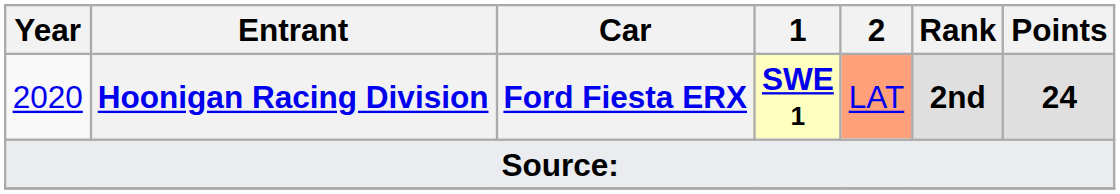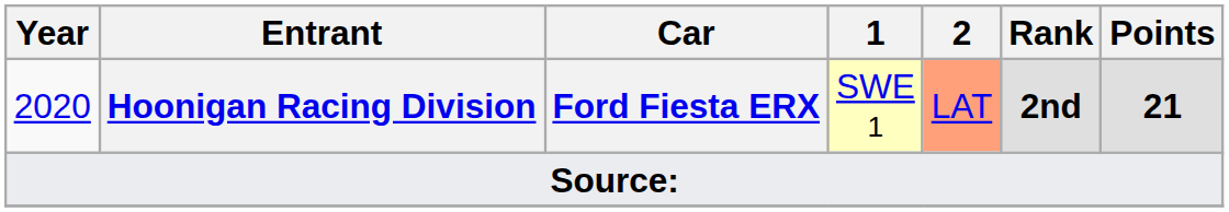 <table class="wikitable" style="text-align:center; font-size:85%;">
 <tr valign="top">
 <th>Year</th>
 <th>Entrant</th>
 <th>Car</th>
 <th>1</th>
 <th>2</th>
 <th>Rank</th>
 <th>Points</th>
 </tr>
 <tr>
 <td><a href='#'>2020</a></td>
 <th nowrap><a href='#'>Hoonigan Racing Division</a></th>
 <th nowrap><a href='#'>Ford Fiesta ERX</a></th>
-<td style="background:#FFFFBF;"><strong><a href='#'>SWE</a><br><small>1</small></strong></td>
+<td style="background:#FFFFBF;"><a href='#'>SWE</a><br><small>1</small></td>
 <td style="background: lightsalmon;"><a href='#'>LAT</a></td>
 <th style="background:#DFDFDF;">2nd</th>
-<th style="background:#DFDFDF;">24</th>
+<th style="background:#DFDFDF;">21</th>
 </tr>
 <tr>
 <td colspan="7" style="background-color:#EAECF0;text-align:center"><strong>Source:</strong></td>
 </tr>
 <tr>
 </tr>
 </table>
